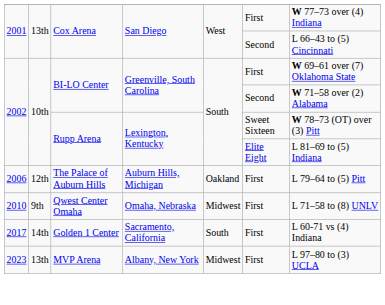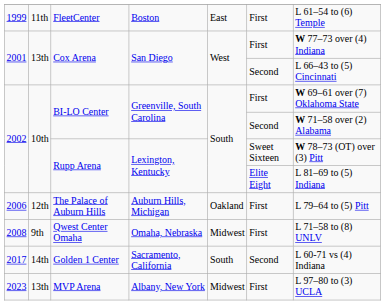 <table class="wikitable">
 <tr>
+</tr>
+<tr>
+<td><a href='#'>1999</a></td>
+<td>11th</td>
+<td><a href='#'>FleetCenter</a></td>
+<td><a href='#'>Boston</a></td>
+<td>East</td>
+<td>First</td>
+<td>L 61–54 to (6) <a href='#'>Temple</a></td>
 </tr>
 <tr>
 <td rowspan=2><a href='#'>2001</a></td>
 <td rowspan=2>13th</td>
 <td rowspan=2><a href='#'>Cox Arena</a></td>
 <td rowspan=2><a href='#'>San Diego</a></td>
 <td rowspan=2>West</td>
 <td>First</td>
 <td><strong>W</strong> 77–73 over (4) <a href='#'>Indiana</a></td>
 </tr>
 <tr>
 <td>Second</td>
 <td>L 66–43 to (5) <a href='#'>Cincinnati</a></td>
 </tr>
 <tr>
 <td rowspan=4><a href='#'>2002</a></td>
 <td rowspan=4>10th</td>
 <td rowspan=2><a href='#'>BI-LO Center</a></td>
 <td rowspan=2><a href='#'>Greenville, South Carolina</a></td>
 <td rowspan=4>South</td>
 <td>First</td>
 <td><strong>W</strong> 69–61 over (7) <a href='#'>Oklahoma State</a></td>
 </tr>
 <tr>
 <td>Second</td>
 <td><strong>W</strong> 71–58 over (2) <a href='#'>Alabama</a></td>
 </tr>
 <tr>
 <td rowspan=2><a href='#'>Rupp Arena</a></td>
 <td rowspan=2><a href='#'>Lexington, Kentucky</a></td>
 <td>Sweet Sixteen</td>
 <td><strong>W</strong> 78–73 (OT) over (3) <a href='#'>Pitt</a></td>
 </tr>
 <tr>
 <td><a href='#'>Elite Eight</a></td>
 <td>L 81–69 to (5) <a href='#'>Indiana</a></td>
 </tr>
 <tr>
 <td><a href='#'>2006</a></td>
 <td>12th</td>
 <td><a href='#'>The Palace of Auburn Hills</a></td>
 <td><a href='#'>Auburn Hills, Michigan</a></td>
 <td>Oakland</td>
 <td>First</td>
 <td>L 79–64 to (5) <a href='#'>Pitt</a></td>
 </tr>
 <tr>
-<td><a href='#'>2010</a></td>
+<td><a href='#'>2008</a></td>
 <td>9th</td>
 <td><a href='#'>Qwest Center Omaha</a></td>
 <td><a href='#'>Omaha, Nebraska</a></td>
 <td>Midwest</td>
 <td>First</td>
 <td>L 71–58 to (8) <a href='#'>UNLV</a></td>
 </tr>
 <tr>
 <td><a href='#'>2017</a></td>
 <td>14th</td>
 <td><a href='#'>Golden 1 Center</a></td>
 <td><a href='#'>Sacramento, California</a></td>
 <td>South</td>
-<td>First</td>
+<td>Second</td>
 <td>L 60-71 vs (4) Indiana</td>
 </tr>
 <tr>
 <td><a href='#'>2023</a></td>
 <td>13th</td>
 <td><a href='#'>MVP Arena</a></td>
 <td><a href='#'>Albany, New York</a></td>
 <td>Midwest</td>
 <td>First</td>
 <td>L 97–80 to (3) <a href='#'>UCLA</a></td>
 </tr>
 </table>
